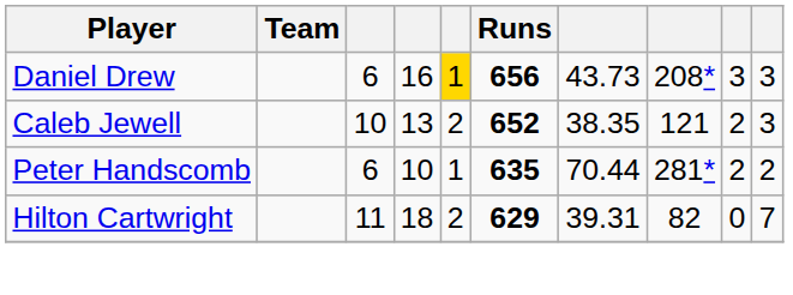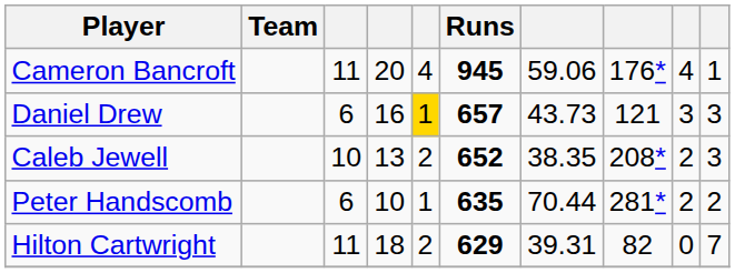 <table class="wikitable sortable" style="text-align:center">
 <tr>
 <th class="unsortable">Player </th>
 <th>Team</th>
 <th></th>
 <th></th>
 <th></th>
 <th>Runs</th>
 <th></th>
 <th></th>
 <th></th>
 <th></th>
 </tr>
 <tr>
+<td style="text-align:left"><a href='#'>Cameron Bancroft</a></td>
+<td style="text-align:left"></td>
+<td>11</td>
+<td>20</td>
+<td>4</td>
+<td><strong>945</strong></td>
+<td>59.06</td>
+<td>176<a href='#'>*</a></td>
+<td>4</td>
+<td>1</td>
+</tr>
+<tr>
 <td style="text-align:left"><a href='#'>Daniel Drew</a></td>
 <td style="text-align:left"></td>
 <td>6</td>
 <td>16</td>
 <td style="background: gold;">1</td>
-<td><strong>656</strong></td>
+<td><strong>657</strong></td>
 <td>43.73</td>
-<td>208<a href='#'>*</a></td>
+<td>121</td>
 <td>3</td>
 <td>3</td>
 </tr>
 <tr>
 <td style="text-align:left"><a href='#'>Caleb Jewell</a></td>
 <td style="text-align:left"></td>
 <td>10</td>
 <td>13</td>
 <td>2</td>
 <td><strong>652</strong></td>
 <td>38.35</td>
-<td>121</td>
+<td>208<a href='#'>*</a></td>
 <td>2</td>
 <td>3</td>
 </tr>
 <tr>
 <td style="text-align:left"><a href='#'>Peter Handscomb</a></td>
 <td style="text-align:left"></td>
 <td>6</td>
 <td>10</td>
 <td>1</td>
 <td><strong>635</strong></td>
 <td>70.44</td>
 <td>281<a href='#'>*</a></td>
 <td>2</td>
 <td>2</td>
 </tr>
 <tr>
 <td style="text-align:left"><a href='#'>Hilton Cartwright</a></td>
 <td style="text-align:left"></td>
 <td>11</td>
 <td>18</td>
 <td>2</td>
 <td><strong>629</strong></td>
 <td>39.31</td>
 <td>82</td>
 <td>0</td>
 <td>7</td>
 </tr>
 <tr>
 </tr>
 </table>
